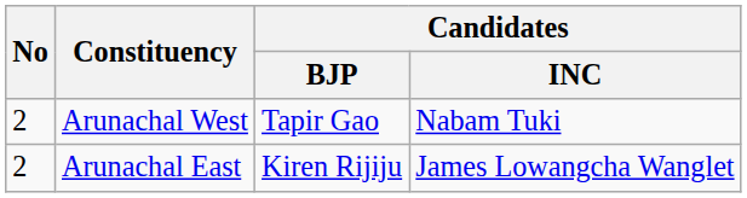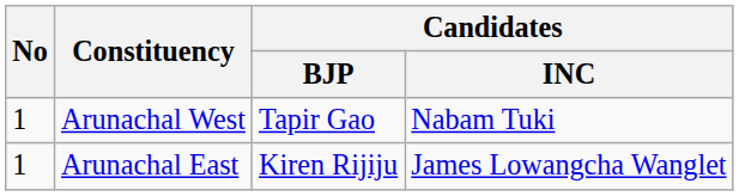 <table class="wikitable sortable">
 <tr>
 <th rowspan="2">No</th>
 <th rowspan="2">Constituency</th>
 <th colspan="2">Candidates</th>
 </tr>
 <tr>
 <th>BJP</th>
 <th>INC</th>
 </tr>
 <tr>
-<td>2</td>
+<td>1</td>
 <td><a href='#'>Arunachal West</a></td>
 <td><a href='#'>Tapir Gao</a></td>
 <td><a href='#'>Nabam Tuki</a></td>
 </tr>
 <tr>
-<td>2</td>
+<td>1</td>
 <td><a href='#'>Arunachal East</a></td>
 <td><a href='#'>Kiren Rijiju</a></td>
 <td><a href='#'>James Lowangcha Wanglet</a></td>
 </tr>
 </table>
